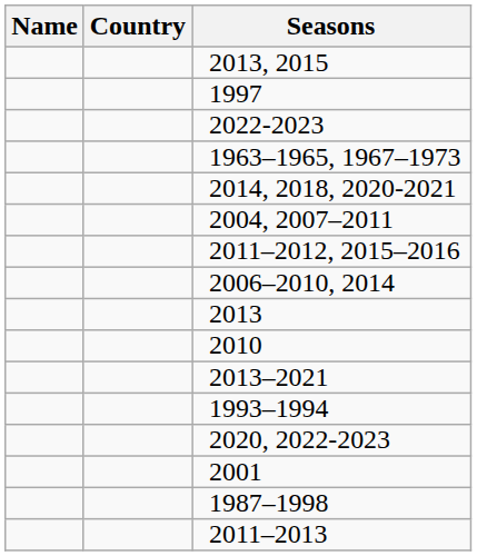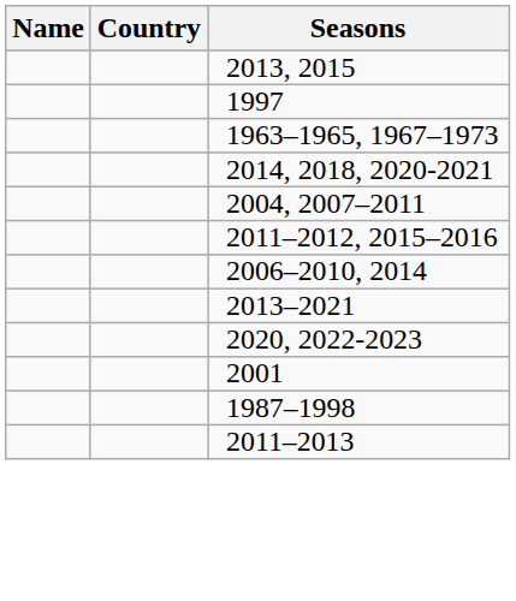 <table class="wikitable sortable" style="text-align:center style="font-size: 85%; line-height: 23px">
 <tr>
 <th scope=col>Name</th>
 <th scope=col>Country</th>
 <th scope=col>Seasons</th>
 </tr>
 <tr>
 <td align="left" style="padding: 0px 5px 0px 10px"></td>
 <td align="left"></td>
 <td style="padding: 0px 5px 0px 10px">2013, 2015</td>
 </tr>
 <tr>
 <td align="left" style="padding: 0px 5px 0px 10px"></td>
 <td align="left"></td>
 <td style="padding: 0px 5px 0px 10px">1997</td>
-</tr>
-<tr>
-<td align="left" style="padding: 0px 5px 0px 10px"></td>
-<td align="left"></td>
-<td style="padding: 0px 5px 0px 10px">2022-2023</td>
 </tr>
 <tr>
 <td align="left" style="padding: 0px 5px 0px 10px"></td>
 <td align="left"></td>
 <td style="padding: 0px 5px 0px 10px">1963–1965, 1967–1973</td>
 </tr>
 <tr>
 <td align="left" style="padding: 0px 5px 0px 10px"></td>
 <td align="left"></td>
 <td style="padding: 0px 5px 0px 10px">2014, 2018, 2020-2021</td>
 </tr>
 <tr>
 <td align="left" style="padding: 0px 5px 0px 10px"></td>
 <td align="left"></td>
 <td style="padding: 0px 5px 0px 10px">2004, 2007–2011</td>
 </tr>
 <tr>
 <td align="left" style="padding: 0px 5px 0px 10px"></td>
 <td align="left"></td>
 <td style="padding: 0px 5px 0px 10px">2011–2012, 2015–2016</td>
 </tr>
 <tr>
 <td align="left" style="padding: 0px 5px 0px 10px"></td>
 <td align="left"></td>
 <td style="padding: 0px 5px 0px 10px">2006–2010, 2014</td>
 </tr>
 <tr>
 <td align="left" style="padding: 0px 5px 0px 10px"></td>
 <td align="left"></td>
-<td style="padding: 0px 5px 0px 10px">2013</td>
-</tr>
-<tr>
-<td align="left" style="padding: 0px 5px 0px 10px"></td>
-<td align="left"></td>
-<td style="padding: 0px 5px 0px 10px">2010</td>
-</tr>
-<tr>
-<td align="left" style="padding: 0px 5px 0px 10px"></td>
-<td align="left"></td>
 <td style="padding: 0px 5px 0px 10px">2013–2021</td>
-</tr>
-<tr>
-<td align="left" style="padding: 0px 5px 0px 10px"></td>
-<td align="left"></td>
-<td style="padding: 0px 5px 0px 10px">1993–1994</td>
 </tr>
 <tr>
 <td align="left" style="padding: 0px 5px 0px 10px"></td>
 <td align="left"></td>
 <td style="padding: 0px 5px 0px 10px">2020, 2022-2023</td>
 </tr>
 <tr>
 <td align="left" style="padding: 0px 5px 0px 10px"></td>
 <td align="left"></td>
 <td style="padding: 0px 5px 0px 10px">2001</td>
 </tr>
 <tr>
 <td align="left" style="padding: 0px 5px 0px 10px"></td>
 <td align="left"></td>
 <td style="padding: 0px 5px 0px 10px">1987–1998</td>
 </tr>
 <tr>
 <td align="left" style="padding: 0px 5px 0px 10px"></td>
 <td align="left"></td>
 <td style="padding: 0px 5px 0px 10px">2011–2013</td>
 </tr>
 </table>
